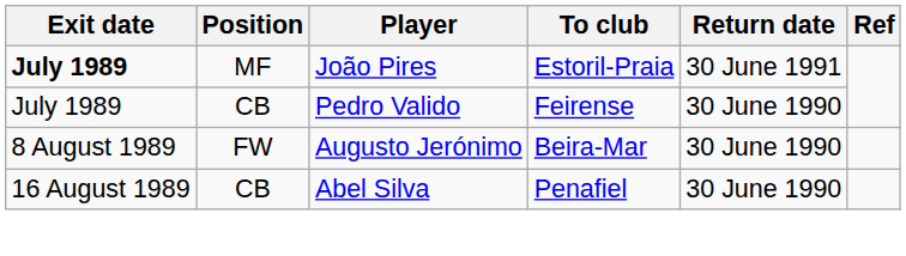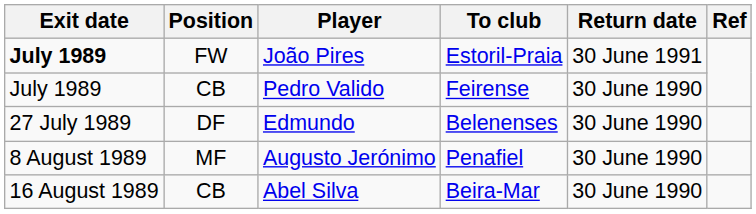 <table class="wikitable">
 <tr>
 <th>Exit date</th>
 <th>Position</th>
 <th>Player</th>
 <th>To club</th>
 <th>Return date</th>
 <th>Ref</th>
 </tr>
 <tr>
 <td><strong>July 1989</strong></td>
-<td style="text-align:center;">MF</td>
+<td style="text-align:center;">FW</td>
 <td style="text-align:left;"><a href='#'>João Pires</a></td>
 <td style="text-align:left;"><a href='#'>Estoril-Praia</a></td>
 <td>30 June 1991</td>
 </tr>
 <tr>
 <td>July 1989</td>
 <td style="text-align:center;">CB</td>
 <td style="text-align:left;"><a href='#'>Pedro Valido</a></td>
 <td style="text-align:left;"><a href='#'>Feirense</a></td>
 <td>30 June 1990</td>
 </tr>
 <tr>
+<td>27 July 1989</td>
+<td style="text-align:center;">DF</td>
+<td style="text-align:left;"><a href='#'>Edmundo</a></td>
+<td style="text-align:left;"><a href='#'>Belenenses</a></td>
+<td>30 June 1990</td>
+<td></td>
+</tr>
+<tr>
 <td>8 August 1989</td>
-<td style="text-align:center;">FW</td>
+<td style="text-align:center;">MF</td>
 <td style="text-align:left;"><a href='#'>Augusto Jerónimo</a></td>
-<td style="text-align:left;"><a href='#'>Beira-Mar</a></td>
+<td style="text-align:left;"><a href='#'>Penafiel</a></td>
 <td>30 June 1990</td>
 <td></td>
 </tr>
 <tr>
 <td>16 August 1989</td>
 <td style="text-align:center;">CB</td>
 <td style="text-align:left;"><a href='#'>Abel Silva</a></td>
-<td style="text-align:left;"><a href='#'>Penafiel</a></td>
+<td style="text-align:left;"><a href='#'>Beira-Mar</a></td>
 <td>30 June 1990</td>
 <td></td>
 </tr>
 </table>
